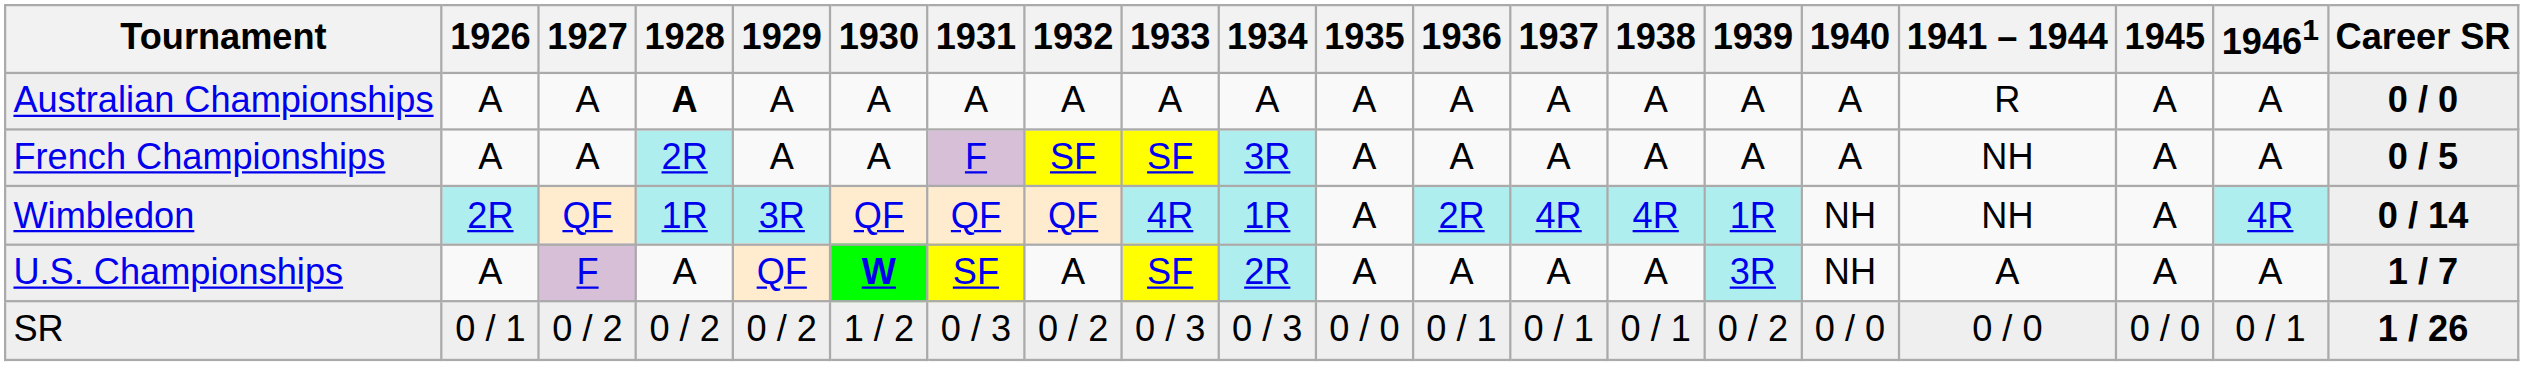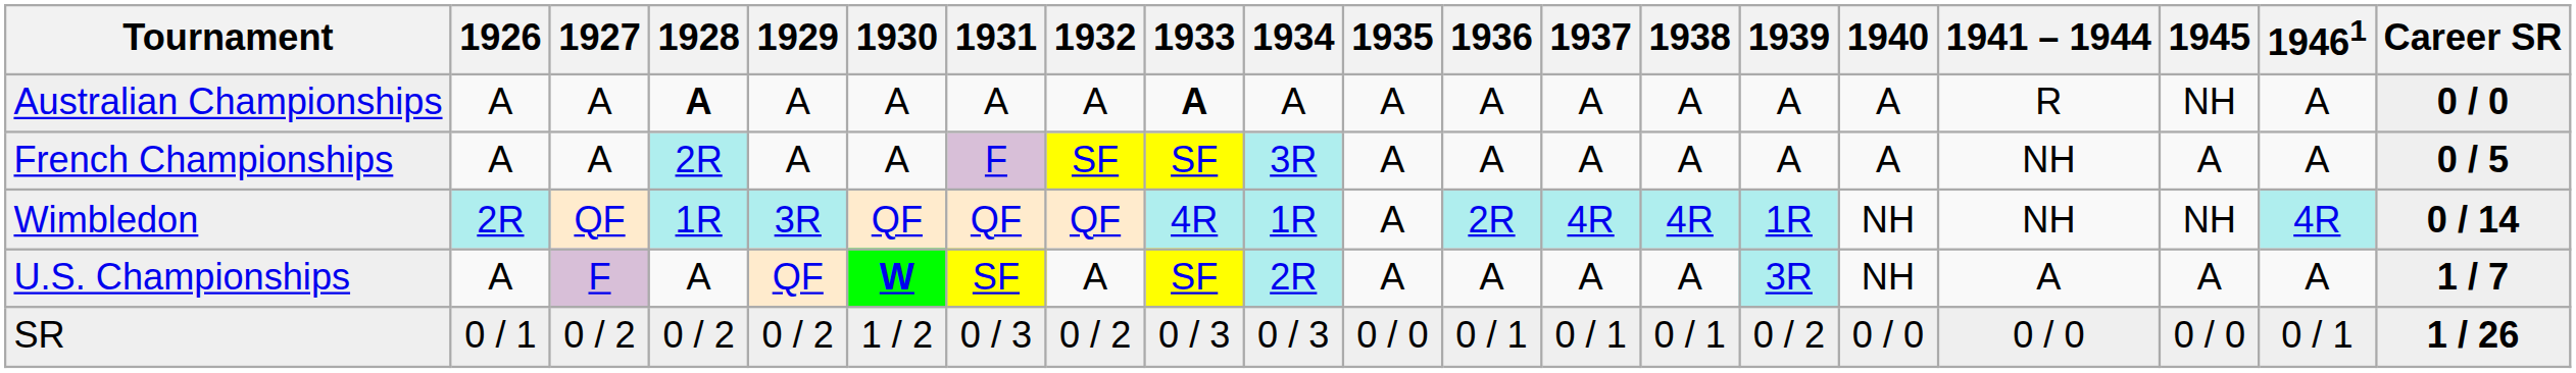 <table class="wikitable">
 <tr>
 <th>Tournament</th>
 <th>1926</th>
 <th>1927</th>
 <th>1928</th>
 <th>1929</th>
 <th>1930</th>
 <th>1931</th>
 <th>1932</th>
 <th>1933</th>
 <th>1934</th>
 <th>1935</th>
 <th>1936</th>
 <th>1937</th>
 <th>1938</th>
 <th>1939</th>
 <th>1940</th>
 <th>1941 – 1944</th>
 <th>1945</th>
 <th>1946<sup>1</sup></th>
 <th>Career SR</th>
 </tr>
 <tr>
 <td style="background:#EFEFEF;"><a href='#'>Australian Championships</a></td>
 <td align="center">A</td>
 <td align="center">A</td>
 <td align="center"><strong>A</strong></td>
 <td align="center">A</td>
 <td align="center">A</td>
 <td align="center">A</td>
 <td align="center">A</td>
-<td align="center">A</td>
+<td align="center"><strong>A</strong></td>
 <td align="center">A</td>
 <td align="center">A</td>
 <td align="center">A</td>
 <td align="center">A</td>
 <td align="center">A</td>
 <td align="center">A</td>
 <td align="center">A</td>
 <td align="center">R</td>
-<td align="center">A</td>
+<td align="center">NH</td>
 <td align="center">A</td>
 <td align="center" style="background:#EFEFEF;"><strong>0 / 0</strong></td>
 </tr>
 <tr>
 <td style="background:#EFEFEF;"><a href='#'>French Championships</a></td>
 <td align="center">A</td>
 <td align="center">A</td>
 <td align="center" style="background:#afeeee;"><a href='#'>2R</a></td>
 <td align="center">A</td>
 <td align="center">A</td>
 <td align="center" style="background:#D8BFD8;"><a href='#'>F</a></td>
 <td align="center" style="background:yellow;"><a href='#'>SF</a></td>
 <td align="center" style="background:yellow;"><a href='#'>SF</a></td>
 <td align="center" style="background:#afeeee;"><a href='#'>3R</a></td>
 <td align="center">A</td>
 <td align="center">A</td>
 <td align="center">A</td>
 <td align="center">A</td>
 <td align="center">A</td>
 <td align="center">A</td>
 <td align="center">NH</td>
 <td align="center">A</td>
 <td align="center">A</td>
 <td align="center" style="background:#EFEFEF;"><strong>0 / 5</strong></td>
 </tr>
 <tr>
 <td style="background:#EFEFEF;"><a href='#'>Wimbledon</a></td>
 <td align="center" style="background:#afeeee;"><a href='#'>2R</a></td>
 <td align="center" style="background:#ffebcd;"><a href='#'>QF</a></td>
 <td align="center" style="background:#afeeee;"><a href='#'>1R</a></td>
 <td align="center" style="background:#afeeee;"><a href='#'>3R</a></td>
 <td align="center" style="background:#ffebcd;"><a href='#'>QF</a></td>
 <td align="center" style="background:#ffebcd;"><a href='#'>QF</a></td>
 <td align="center" style="background:#ffebcd;"><a href='#'>QF</a></td>
 <td align="center" style="background:#afeeee;"><a href='#'>4R</a></td>
 <td align="center" style="background:#afeeee;"><a href='#'>1R</a></td>
 <td align="center">A</td>
 <td align="center" style="background:#afeeee;"><a href='#'>2R</a></td>
 <td align="center" style="background:#afeeee;"><a href='#'>4R</a></td>
 <td align="center" style="background:#afeeee;"><a href='#'>4R</a></td>
 <td align="center" style="background:#afeeee;"><a href='#'>1R</a></td>
 <td align="center">NH</td>
 <td align="center">NH</td>
-<td align="center">A</td>
+<td align="center">NH</td>
 <td align="center" style="background:#afeeee;"><a href='#'>4R</a></td>
 <td align="center" style="background:#EFEFEF;"><strong>0 / 14</strong></td>
 </tr>
 <tr>
 <td style="background:#EFEFEF;"><a href='#'>U.S. Championships</a></td>
 <td align="center">A</td>
 <td align="center" style="background:#D8BFD8;"><a href='#'>F</a></td>
 <td align="center">A</td>
 <td align="center" style="background:#ffebcd;"><a href='#'>QF</a></td>
 <td align="center" style="background:#00ff00;"><strong><a href='#'>W</a></strong></td>
 <td align="center" style="background:yellow;"><a href='#'>SF</a></td>
 <td align="center">A</td>
 <td align="center" style="background:yellow;"><a href='#'>SF</a></td>
 <td align="center" style="background:#afeeee;"><a href='#'>2R</a></td>
 <td align="center">A</td>
 <td align="center">A</td>
 <td align="center">A</td>
 <td align="center">A</td>
 <td align="center" style="background:#afeeee;"><a href='#'>3R</a></td>
 <td align="center">NH</td>
 <td align="center">A</td>
 <td align="center">A</td>
 <td align="center">A</td>
 <td align="center" style="background:#EFEFEF;"><strong>1 / 7</strong></td>
 </tr>
 <tr>
 <td style="background:#EFEFEF;">SR</td>
 <td align="center" style="background:#EFEFEF;">0 / 1</td>
 <td align="center" style="background:#EFEFEF;">0 / 2</td>
 <td align="center" style="background:#EFEFEF;">0 / 2</td>
 <td align="center" style="background:#EFEFEF;">0 / 2</td>
 <td align="center" style="background:#EFEFEF;">1 / 2</td>
 <td align="center" style="background:#EFEFEF;">0 / 3</td>
 <td align="center" style="background:#EFEFEF;">0 / 2</td>
 <td align="center" style="background:#EFEFEF;">0 / 3</td>
 <td align="center" style="background:#EFEFEF;">0 / 3</td>
 <td align="center" style="background:#EFEFEF;">0 / 0</td>
 <td align="center" style="background:#EFEFEF;">0 / 1</td>
 <td align="center" style="background:#EFEFEF;">0 / 1</td>
 <td align="center" style="background:#EFEFEF;">0 / 1</td>
 <td align="center" style="background:#EFEFEF;">0 / 2</td>
 <td align="center" style="background:#EFEFEF;">0 / 0</td>
 <td align="center" style="background:#EFEFEF;">0 / 0</td>
 <td align="center" style="background:#EFEFEF;">0 / 0</td>
 <td align="center" style="background:#EFEFEF;">0 / 1</td>
 <td align="center" style="background:#EFEFEF;"><strong>1 / 26</strong></td>
 </tr>
 </table>
